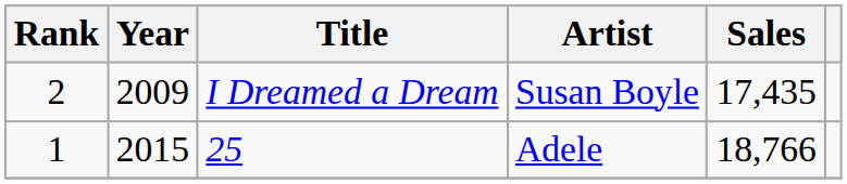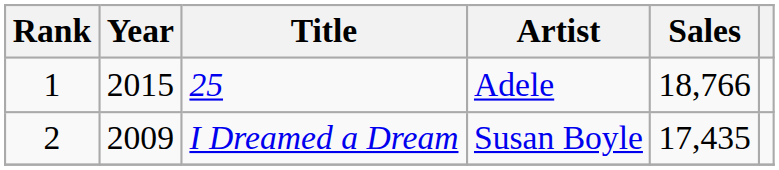 <table class="wikitable sortable" style="text-align: center;">
 <tr>
 <th>Rank</th>
 <th>Year</th>
 <th>Title</th>
 <th>Artist</th>
 <th>Sales</th>
 <th></th>
 </tr>
 <tr>
+<td>1</td>
+<td>2015</td>
+<td style="text-align: left;"><em><a href='#'>25</a></em></td>
+<td style="text-align: left;"><a href='#'>Adele</a></td>
+<td>18,766</td>
+<td></td>
+</tr>
+<tr>
 <td>2</td>
 <td>2009</td>
 <td style="text-align: left;"><em><a href='#'>I Dreamed a Dream</a></em></td>
 <td style="text-align: left;"><a href='#'>Susan Boyle</a></td>
 <td>17,435</td>
 <td></td>
 </tr>
 <tr>
-<td>1</td>
-<td>2015</td>
-<td style="text-align: left;"><em><a href='#'>25</a></em></td>
-<td style="text-align: left;"><a href='#'>Adele</a></td>
-<td>18,766</td>
-<td></td>
-</tr>
-<tr>
 </tr>
 </table>
